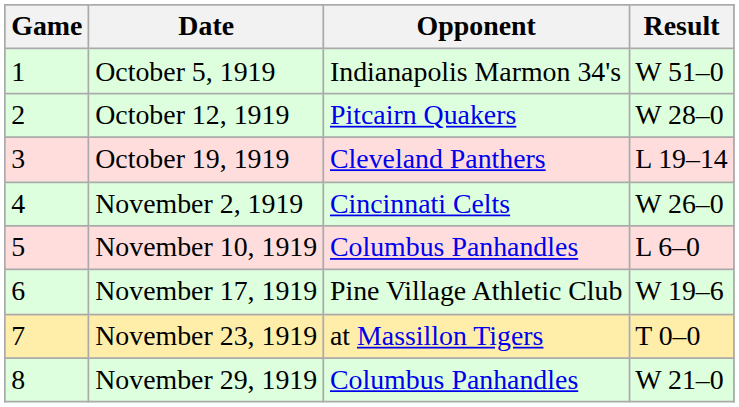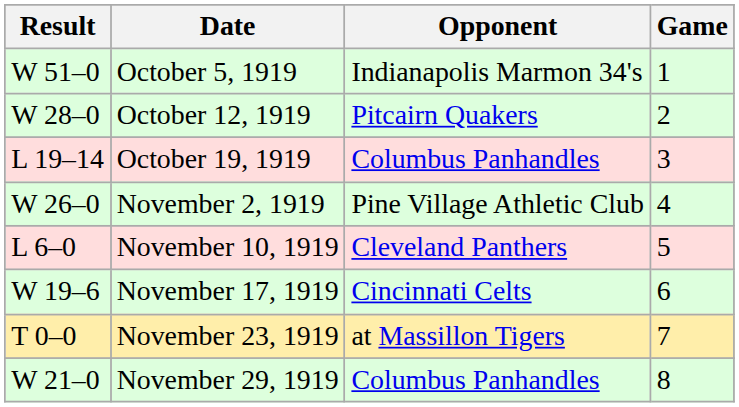 <table class="wikitable">
 <tr>
-<th>Game</th>
+<th>Result</th>
 <th>Date</th>
 <th>Opponent</th>
-<th>Result</th>
+<th>Game</th>
 </tr>
 <tr style="background: #ddffdd;">
-<td>1</td>
+<td>W 51–0</td>
 <td>October 5, 1919</td>
 <td>Indianapolis Marmon 34's</td>
-<td>W 51–0</td>
+<td>1</td>
 </tr>
 <tr style="background: #ddffdd;">
-<td>2</td>
+<td>W 28–0</td>
 <td>October 12, 1919</td>
 <td><a href='#'>Pitcairn Quakers</a></td>
-<td>W 28–0</td>
+<td>2</td>
 </tr>
 <tr style="background: #ffdddd;">
+<td>L 19–14</td>
+<td>October 19, 1919</td>
+<td><a href='#'>Columbus Panhandles</a></td>
 <td>3</td>
-<td>October 19, 1919</td>
-<td><a href='#'>Cleveland Panthers</a></td>
-<td>L 19–14</td>
 </tr>
 <tr style="background: #ddffdd;">
+<td>W 26–0</td>
+<td>November 2, 1919</td>
+<td>Pine Village Athletic Club</td>
 <td>4</td>
-<td>November 2, 1919</td>
-<td><a href='#'>Cincinnati Celts</a></td>
-<td>W 26–0</td>
 </tr>
 <tr style="background: #ffdddd;">
+<td>L 6–0</td>
+<td>November 10, 1919</td>
+<td><a href='#'>Cleveland Panthers</a></td>
 <td>5</td>
-<td>November 10, 1919</td>
-<td><a href='#'>Columbus Panhandles</a></td>
-<td>L 6–0</td>
 </tr>
 <tr style="background: #ddffdd;">
+<td>W 19–6</td>
+<td>November 17, 1919</td>
+<td><a href='#'>Cincinnati Celts</a></td>
 <td>6</td>
-<td>November 17, 1919</td>
-<td>Pine Village Athletic Club</td>
-<td>W 19–6</td>
 </tr>
 <tr style="background: #ffeeaa;">
-<td>7</td>
+<td>T 0–0</td>
 <td>November 23, 1919</td>
 <td>at <a href='#'>Massillon Tigers</a></td>
-<td>T 0–0</td>
+<td>7</td>
 </tr>
 <tr style="background: #ddffdd;">
-<td>8</td>
+<td>W 21–0</td>
 <td>November 29, 1919</td>
 <td><a href='#'>Columbus Panhandles</a></td>
-<td>W 21–0</td>
+<td>8</td>
 </tr>
 </table>
